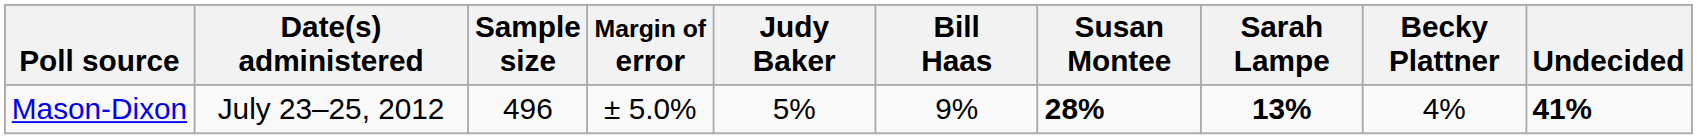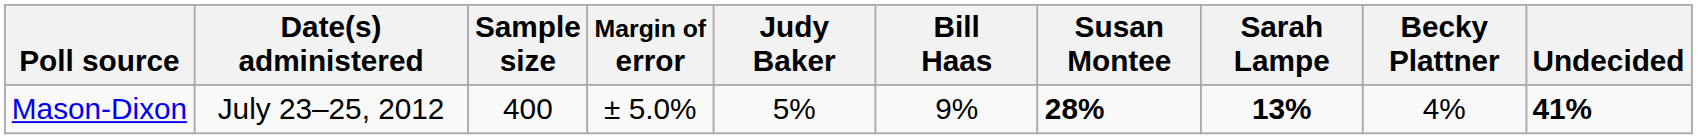 <table class="wikitable">
 <tr valign= bottom>
 <th>Poll source</th>
 <th style="width:140px;">Date(s)<br>administered</th>
 <th class=small>Sample<br>size</th>
 <th><small>Margin of</small><br>error</th>
 <th style="width:80px;">Judy<br>Baker</th>
 <th style="width:80px;">Bill<br>Haas</th>
 <th style="width:80px;">Susan<br>Montee</th>
 <th style="width:80px;">Sarah<br>Lampe</th>
 <th style="width:80px;">Becky<br>Plattner</th>
 <th style="width:80px;">Undecided</th>
 </tr>
 <tr>
 <td><a href='#'>Mason-Dixon</a></td>
 <td align=center>July 23–25, 2012</td>
-<td align=center>496</td>
+<td align=center>400</td>
 <td align=center>± 5.0%</td>
 <td align=center>5%</td>
 <td align=center>9%</td>
 <td><strong>28%</strong></td>
 <td align=center><strong>13%</strong></td>
 <td align=center>4%</td>
 <td><strong>41%</strong></td>
 </tr>
 </table>
